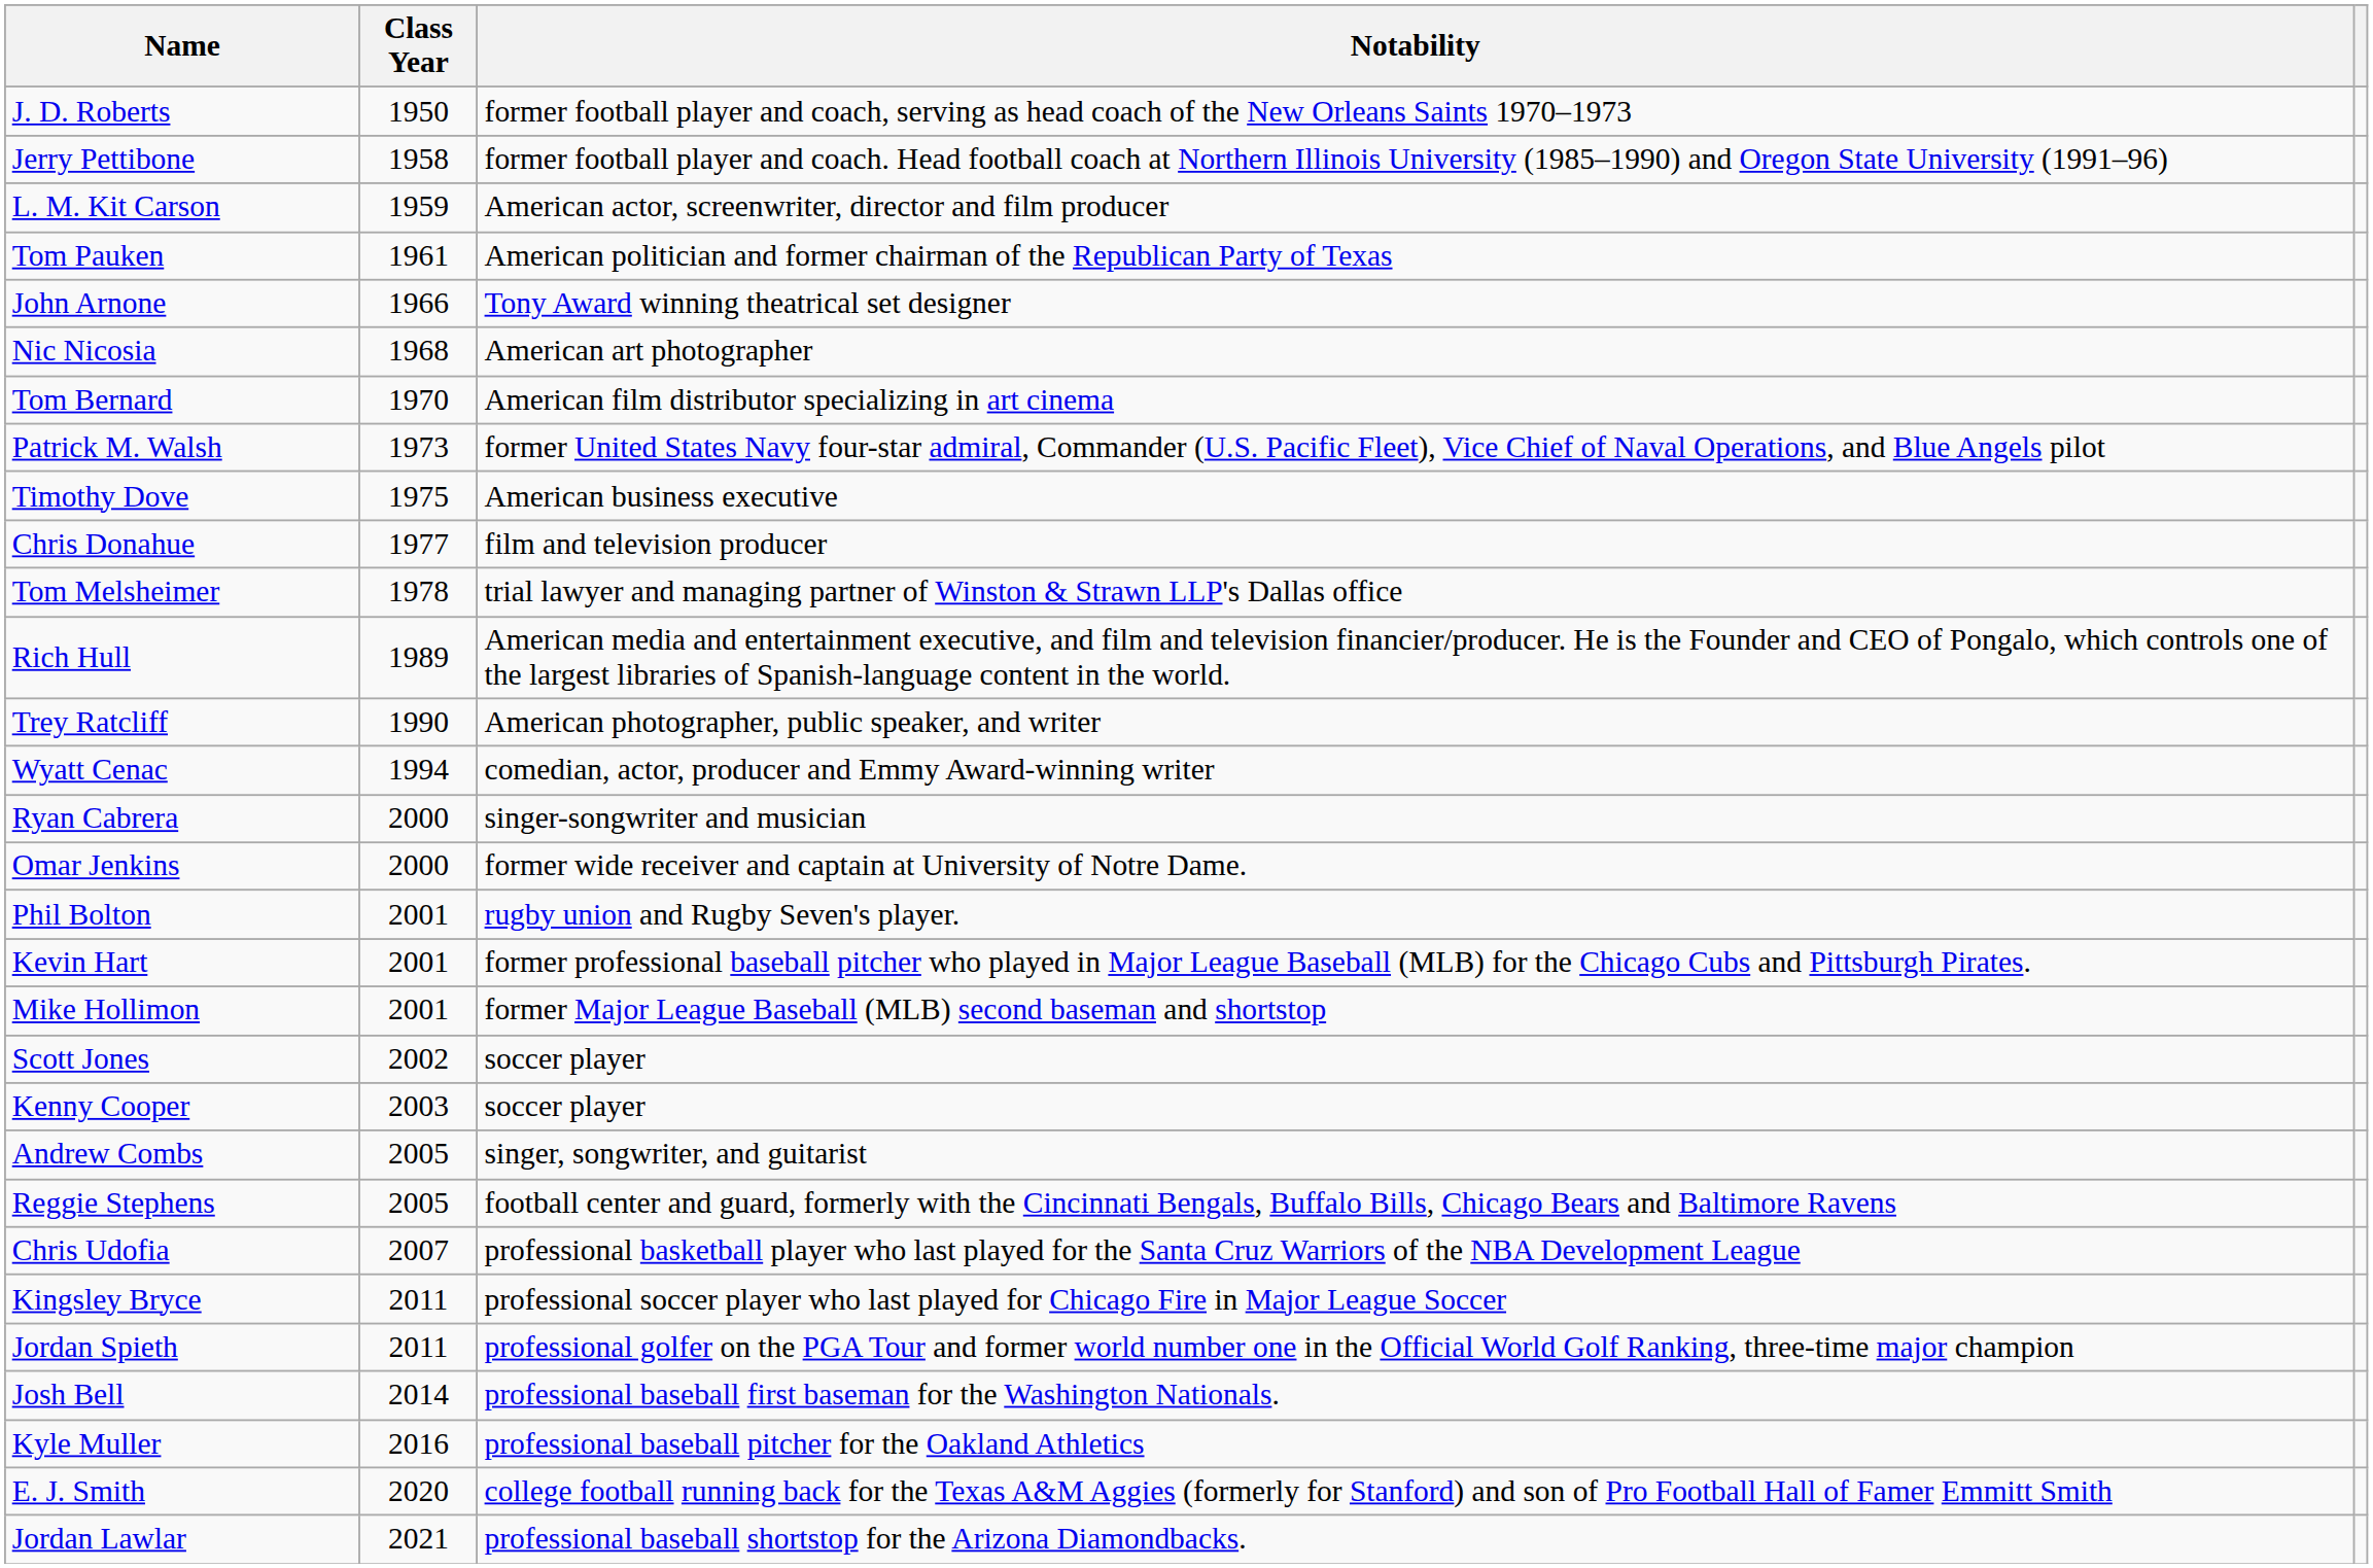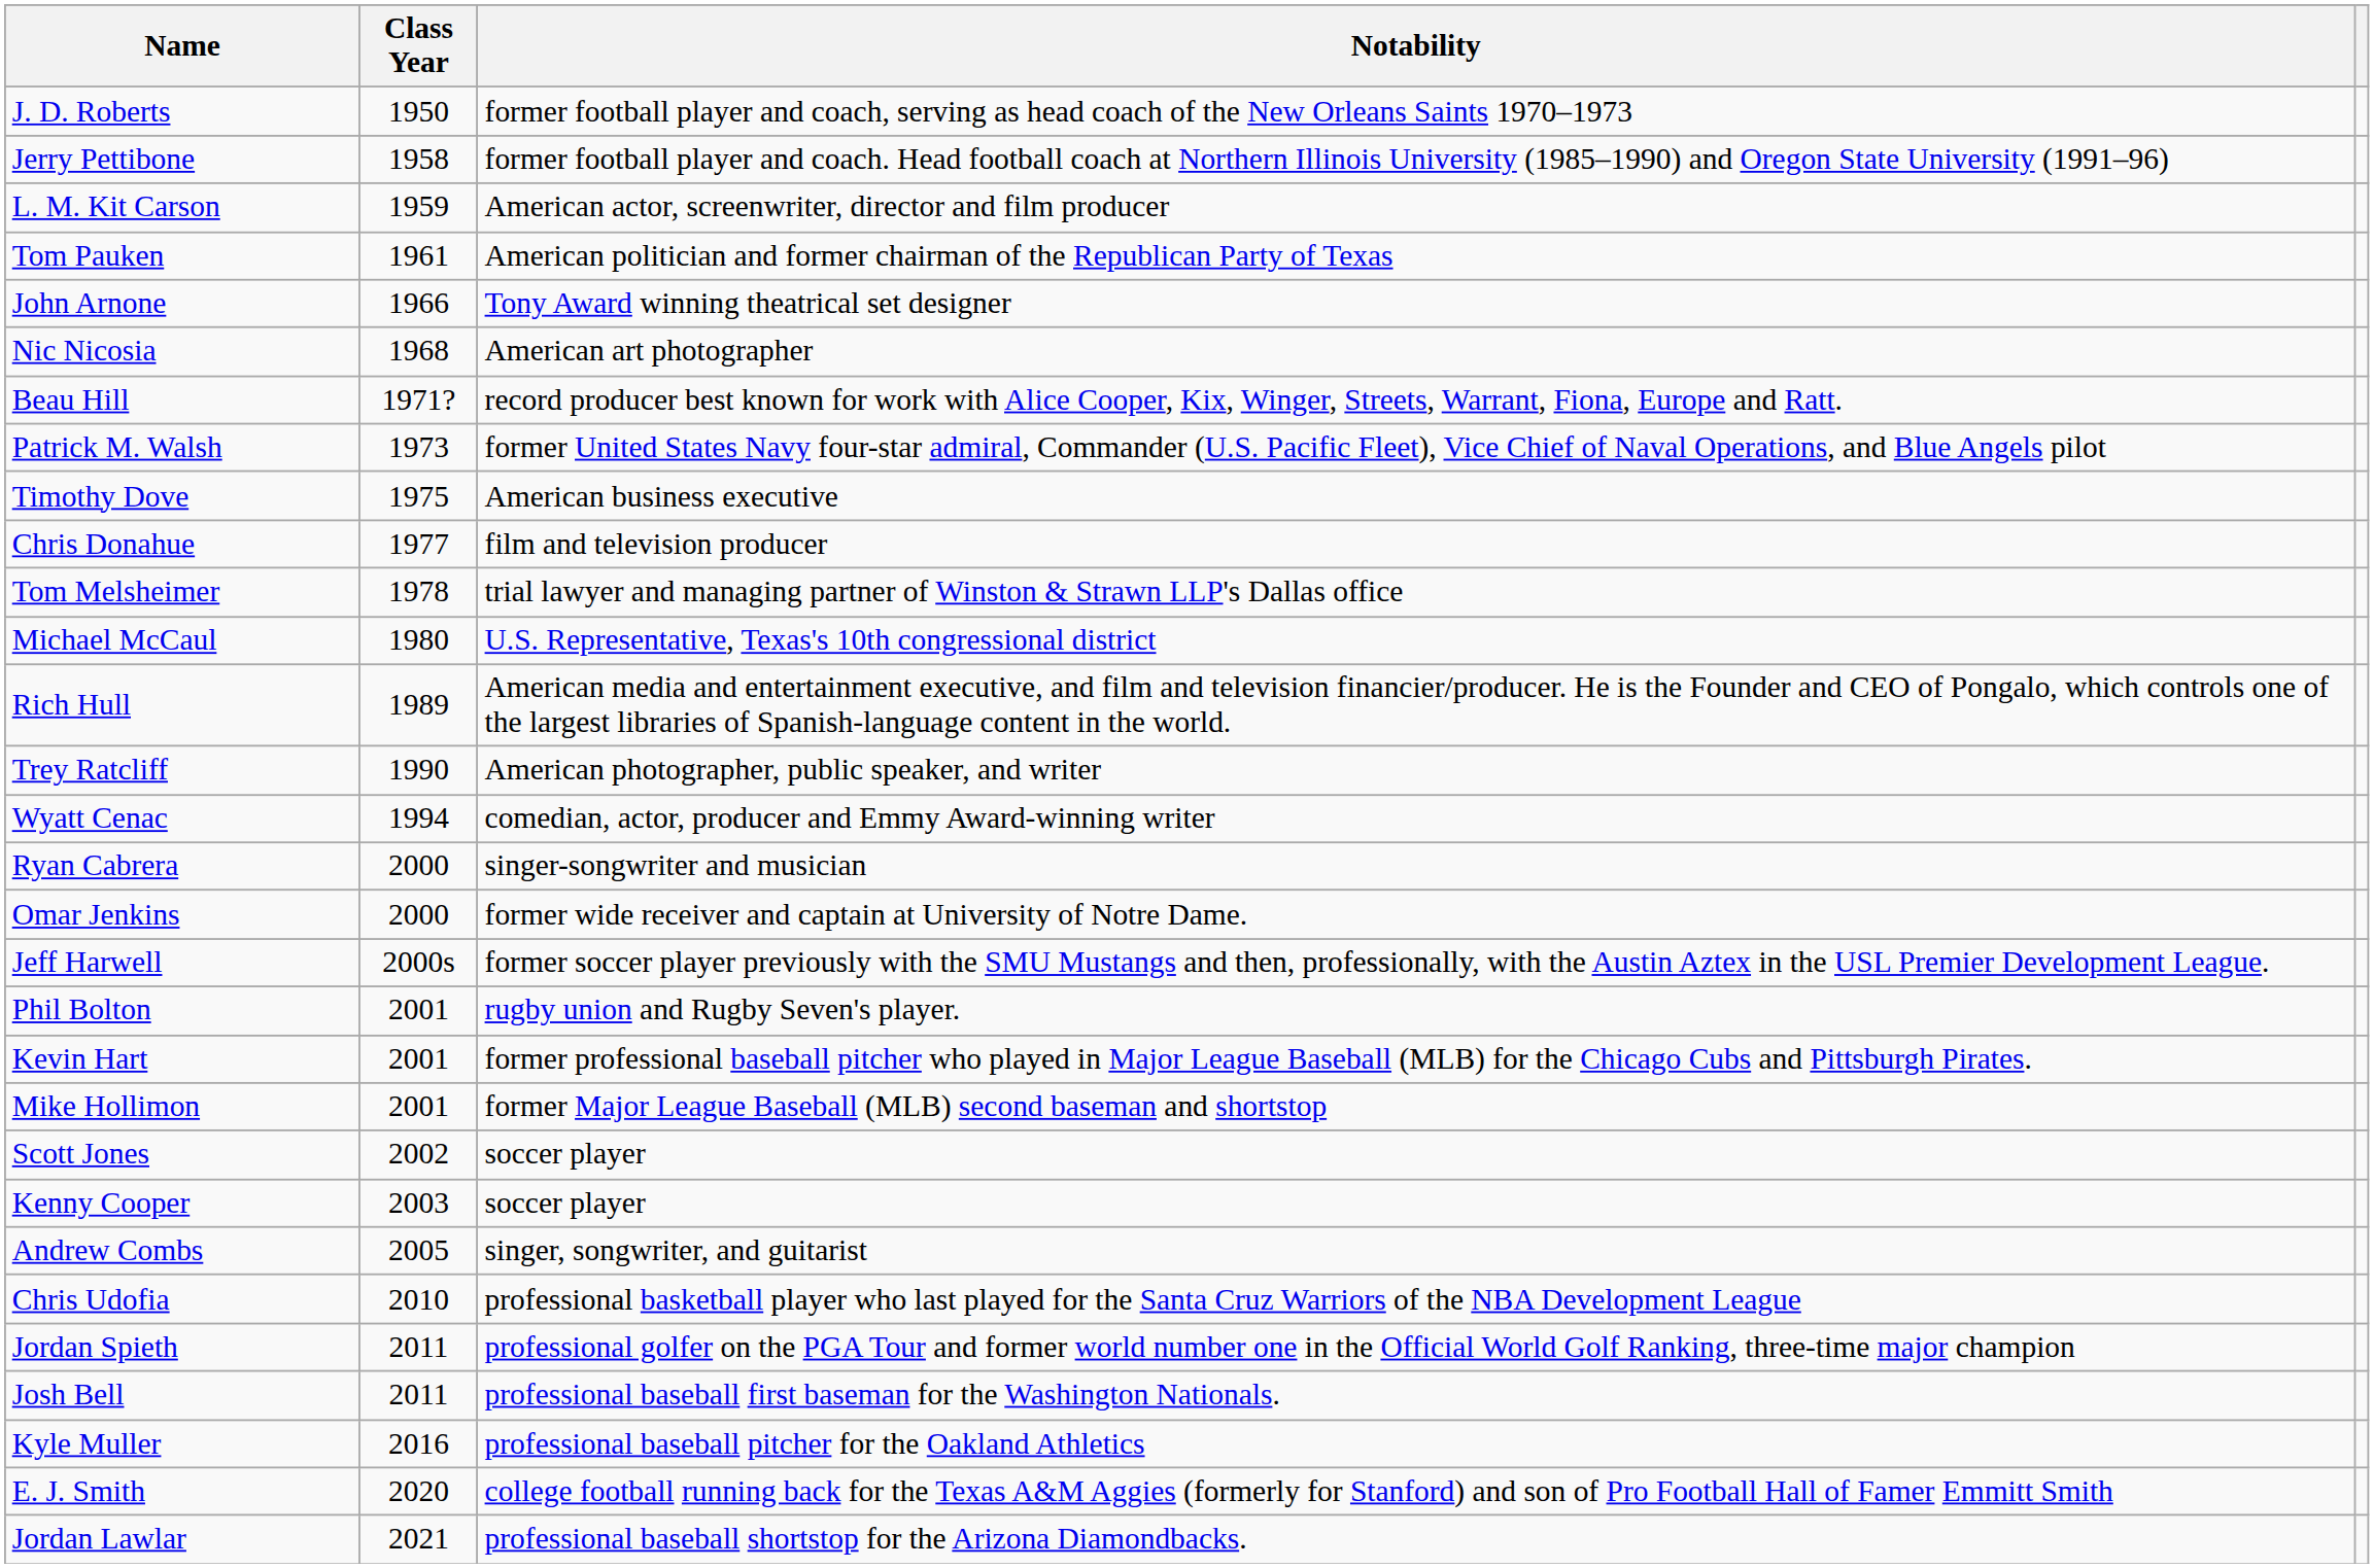 <table class="wikitable sortable" >
 <tr>
 <th scope="col" style="width:15%;">Name</th>
 <th scope="col" style="width:5%;">Class Year</th>
 <th scope="col" >Notability</th>
 <th scope="col" ></th>
 </tr>
 <tr>
 <td data-sort-value="Roberts, J. D."><a href='#'>J. D. Roberts</a></td>
 <td style="text-align:center;">1950</td>
 <td>former football player and coach, serving as head coach of the <a href='#'>New Orleans Saints</a> 1970–1973</td>
 <td style="text-align:center;"></td>
 </tr>
 <tr>
 <td data-sort-value="Pettibone, Jerry"><a href='#'>Jerry Pettibone</a></td>
 <td style="text-align:center;">1958</td>
 <td>former football player and coach. Head football coach at <a href='#'>Northern Illinois University</a> (1985–1990) and <a href='#'>Oregon State University</a> (1991–96)</td>
 <td style="text-align:center;"></td>
 </tr>
 <tr>
 <td data-sort-value="Carson, L. M. Kit"><a href='#'>L. M. Kit Carson</a></td>
 <td style="text-align:center;">1959</td>
 <td>American actor, screenwriter, director and film producer</td>
 <td style="text-align:center;"></td>
 </tr>
 <tr>
 <td data-sort-value="Pauken, Tom"><a href='#'>Tom Pauken</a></td>
 <td style="text-align:center;">1961</td>
 <td>American politician and former chairman of the <a href='#'>Republican Party of Texas</a></td>
 <td style="text-align:center;"></td>
 </tr>
 <tr>
 <td data-sort-value="Arnone, John"><a href='#'>John Arnone</a></td>
 <td style="text-align:center;">1966</td>
 <td><a href='#'>Tony Award</a> winning theatrical set designer</td>
 <td style="text-align:center;"></td>
 </tr>
 <tr>
 <td data-sort-value="Nicosia, Nic"><a href='#'>Nic Nicosia</a></td>
 <td style="text-align:center;">1968</td>
 <td>American art photographer</td>
 <td style="text-align:center;"></td>
 </tr>
 <tr>
-<td data-sort-value="Bernard, Tom"><a href='#'>Tom Bernard</a></td>
-<td style="text-align:center;">1970</td>
-<td>American film distributor specializing in <a href='#'>art cinema</a></td>
+<td data-sort-value="Hill, Beau"><a href='#'>Beau Hill</a></td>
+<td style="text-align:center;">1971?</td>
+<td>record producer best known for work with <a href='#'>Alice Cooper</a>, <a href='#'>Kix</a>, <a href='#'>Winger</a>, <a href='#'>Streets</a>, <a href='#'>Warrant</a>, <a href='#'>Fiona</a>, <a href='#'>Europe</a> and <a href='#'>Ratt</a>.</td>
 <td style="text-align:center;"></td>
 </tr>
 <tr>
 <td data-sort-value="Walsh, Patrick M."><a href='#'>Patrick M. Walsh</a></td>
 <td style="text-align:center;">1973</td>
 <td>former <a href='#'>United States Navy</a> four-star <a href='#'>admiral</a>, Commander (<a href='#'>U.S. Pacific Fleet</a>), <a href='#'>Vice Chief of Naval Operations</a>, and <a href='#'>Blue Angels</a> pilot</td>
 <td style="text-align:center;"></td>
 </tr>
 <tr>
 <td data-sort-value="Dove, Timothy L."><a href='#'>Timothy Dove</a></td>
 <td style="text-align:center;">1975</td>
 <td>American business executive</td>
 <td style="text-align:center;"></td>
 </tr>
 <tr>
 <td data-sort-value="Donahue, Chris"><a href='#'>Chris Donahue</a></td>
 <td style="text-align:center;">1977</td>
 <td>film and television producer</td>
 <td style="text-align:center;"></td>
 </tr>
 <tr>
 <td data-sort-value="Melsheimer, Thomas M."><a href='#'>Tom Melsheimer</a></td>
 <td style="text-align:center;">1978</td>
 <td>trial lawyer and managing partner of <a href='#'>Winston & Strawn LLP</a>'s Dallas office</td>
+<td style="text-align:center;"></td>
+</tr>
+<tr>
+<td data-sort-value="McCaul, Michael"><a href='#'>Michael McCaul</a></td>
+<td style="text-align:center;">1980</td>
+<td><a href='#'>U.S. Representative</a>, <a href='#'>Texas's 10th congressional district</a></td>
 <td style="text-align:center;"></td>
 </tr>
 <tr>
 <td data-sort-value="Hull, Richard"><a href='#'>Rich Hull</a></td>
 <td style="text-align:center;">1989</td>
 <td>American media and entertainment executive, and film and television financier/producer. He is the Founder and CEO of Pongalo, which controls one of the largest libraries of Spanish-language content in the world.</td>
 <td style="text-align:center;"></td>
 </tr>
 <tr>
 <td data-sort-value="Ratcliff, Trey"><a href='#'>Trey Ratcliff</a></td>
 <td style="text-align:center;">1990</td>
 <td>American photographer, public speaker, and writer</td>
 <td style="text-align:center;"></td>
 </tr>
 <tr>
 <td data-sort-value="Cenac, Wyatt"><a href='#'>Wyatt Cenac</a></td>
 <td style="text-align:center;">1994</td>
 <td>comedian, actor, producer and Emmy Award-winning writer</td>
 <td style="text-align:center;"></td>
 </tr>
 <tr>
 <td data-sort-value="Cabrera, Ryan"><a href='#'>Ryan Cabrera</a></td>
 <td style="text-align:center;">2000</td>
 <td>singer-songwriter and musician</td>
 <td style="text-align:center;"></td>
 </tr>
 <tr>
 <td data-sort-value="Jenkins, Omar"><a href='#'>Omar Jenkins</a></td>
 <td style="text-align:center;">2000</td>
 <td>former wide receiver and captain at University of Notre Dame.</td>
+<td style="text-align:center;"></td>
+</tr>
+<tr>
+<td data-sort-value="Harwell, Jeff"><a href='#'>Jeff Harwell</a></td>
+<td style="text-align:center;">2000s</td>
+<td>former soccer player previously with the <a href='#'>SMU Mustangs</a> and then, professionally, with the <a href='#'>Austin Aztex</a> in the <a href='#'>USL Premier Development League</a>.</td>
 <td style="text-align:center;"></td>
 </tr>
 <tr>
 <td data-sort-value="Bolton, Phil"><a href='#'>Phil Bolton</a></td>
 <td style="text-align:center;">2001</td>
 <td><a href='#'>rugby union</a> and Rugby Seven's player.</td>
 <td style="text-align:center;"></td>
 </tr>
 <tr>
 <td data-sort-value="Hart, Kevin"><a href='#'>Kevin Hart</a></td>
 <td style="text-align:center;">2001</td>
 <td>former professional <a href='#'>baseball</a> <a href='#'>pitcher</a> who played in <a href='#'>Major League Baseball</a> (MLB) for the <a href='#'>Chicago Cubs</a> and <a href='#'>Pittsburgh Pirates</a>.</td>
 <td style="text-align:center;"></td>
 </tr>
 <tr>
 <td data-sort-value="Hollimon, Mike"><a href='#'>Mike Hollimon</a></td>
 <td style="text-align:center;">2001</td>
 <td>former <a href='#'>Major League Baseball</a> (MLB) <a href='#'>second baseman</a> and <a href='#'>shortstop</a></td>
 <td style="text-align:center;"></td>
 </tr>
 <tr>
 <td data-sort-value="Jones, Scott"><a href='#'>Scott Jones</a></td>
 <td style="text-align:center;">2002</td>
 <td>soccer player</td>
 <td style="text-align:center;"></td>
 </tr>
 <tr>
 <td data-sort-value="Cooper, Kenny"><a href='#'>Kenny Cooper</a></td>
 <td style="text-align:center;">2003</td>
 <td>soccer player</td>
 <td style="text-align:center;"></td>
 </tr>
 <tr>
 <td data-sort-value="Combs, Andrew"><a href='#'>Andrew Combs</a></td>
 <td style="text-align:center;">2005</td>
 <td>singer, songwriter, and guitarist</td>
 <td style="text-align:center;"></td>
 </tr>
 <tr>
-<td data-sort-value="Stephens, Reggie"><a href='#'>Reggie Stephens</a></td>
-<td style="text-align:center;">2005</td>
-<td>football center and guard, formerly with the <a href='#'>Cincinnati Bengals</a>, <a href='#'>Buffalo Bills</a>, <a href='#'>Chicago Bears</a> and <a href='#'>Baltimore Ravens</a></td>
-<td style="text-align:center;"></td>
-</tr>
-<tr>
 <td data-sort-value="Udofia, Chris"><a href='#'>Chris Udofia</a></td>
-<td style="text-align:center;">2007</td>
+<td style="text-align:center;">2010</td>
 <td>professional <a href='#'>basketball</a> player who last played for the <a href='#'>Santa Cruz Warriors</a> of the <a href='#'>NBA Development League</a></td>
-<td style="text-align:center;"></td>
-</tr>
-<tr>
-<td data-sort-value="Bryce, Kingsley"><a href='#'>Kingsley Bryce</a></td>
-<td style="text-align:center;">2011</td>
-<td>professional soccer player who last played for <a href='#'>Chicago Fire</a> in <a href='#'>Major League Soccer</a></td>
 <td style="text-align:center;"></td>
 </tr>
 <tr>
 <td data-sort-value="Spieth, Jordan"><a href='#'>Jordan Spieth</a></td>
 <td style="text-align:center;">2011</td>
 <td><a href='#'>professional golfer</a> on the <a href='#'>PGA Tour</a> and former <a href='#'>world number one</a> in the <a href='#'>Official World Golf Ranking</a>, three-time <a href='#'>major</a> champion</td>
 <td style="text-align:center;"></td>
 </tr>
 <tr>
 <td data-sort-value="Bell, Josh"><a href='#'>Josh Bell</a></td>
-<td style="text-align:center;">2014</td>
+<td style="text-align:center;">2011</td>
 <td><a href='#'>professional baseball</a> <a href='#'>first baseman</a> for the <a href='#'>Washington Nationals</a>.</td>
 <td style="text-align:center;"></td>
 </tr>
 <tr>
 <td data-sort-value="Muller, Kyle"><a href='#'>Kyle Muller</a></td>
 <td style="text-align:center;">2016</td>
 <td><a href='#'>professional baseball</a> <a href='#'>pitcher</a> for the <a href='#'>Oakland Athletics</a></td>
 <td style="text-align:center;"></td>
 </tr>
 <tr>
 <td data-sort-value="Smith, E. J."><a href='#'>E. J. Smith</a></td>
 <td style="text-align:center;">2020</td>
 <td><a href='#'>college football</a> <a href='#'>running back</a> for the <a href='#'>Texas A&M Aggies</a> (formerly for <a href='#'>Stanford</a>) and son of <a href='#'>Pro Football Hall of Famer</a> <a href='#'>Emmitt Smith</a></td>
 <td style="text-align:center;"></td>
 </tr>
 <tr>
 <td data-sort-value="Lawlar, Jordan"><a href='#'>Jordan Lawlar</a></td>
 <td style="text-align:center;">2021</td>
 <td><a href='#'>professional baseball</a> <a href='#'>shortstop</a> for the <a href='#'>Arizona Diamondbacks</a>.</td>
 <td style="text-align:center;"></td>
 </tr>
 </table>
